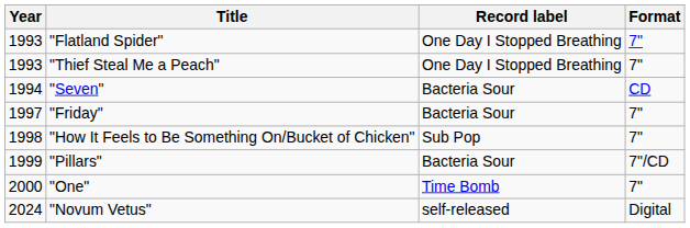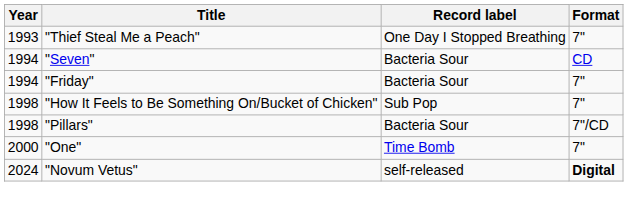 <table class="wikitable">
 <tr>
 <th scope="col">Year</th>
 <th scope="col">Title</th>
 <th scope="col">Record label</th>
 <th scope="col">Format</th>
-</tr>
-<tr>
-<td>1993</td>
-<td>"Flatland Spider"</td>
-<td>One Day I Stopped Breathing</td>
-<td><a href='#'>7"</a></td>
 </tr>
 <tr>
 <td>1993</td>
 <td>"Thief Steal Me a Peach"</td>
 <td>One Day I Stopped Breathing</td>
 <td>7"</td>
 </tr>
 <tr>
 <td>1994</td>
 <td>"<a href='#'>Seven</a>"</td>
 <td>Bacteria Sour</td>
 <td><a href='#'>CD</a></td>
 </tr>
 <tr>
-<td>1997</td>
+<td>1994</td>
 <td>"Friday"</td>
 <td>Bacteria Sour</td>
 <td>7"</td>
 </tr>
 <tr>
 <td>1998</td>
 <td>"How It Feels to Be Something On/Bucket of Chicken"</td>
 <td>Sub Pop</td>
 <td>7"</td>
 </tr>
 <tr>
-<td>1999</td>
+<td>1998</td>
 <td>"Pillars"</td>
 <td>Bacteria Sour</td>
 <td>7"/CD</td>
 </tr>
 <tr>
 <td>2000</td>
 <td>"One"</td>
 <td><a href='#'>Time Bomb</a></td>
 <td>7"</td>
 </tr>
 <tr>
 <td>2024</td>
 <td>"Novum Vetus"</td>
 <td>self-released</td>
-<td>Digital</td>
+<td><strong>Digital</strong></td>
 </tr>
 </table>
